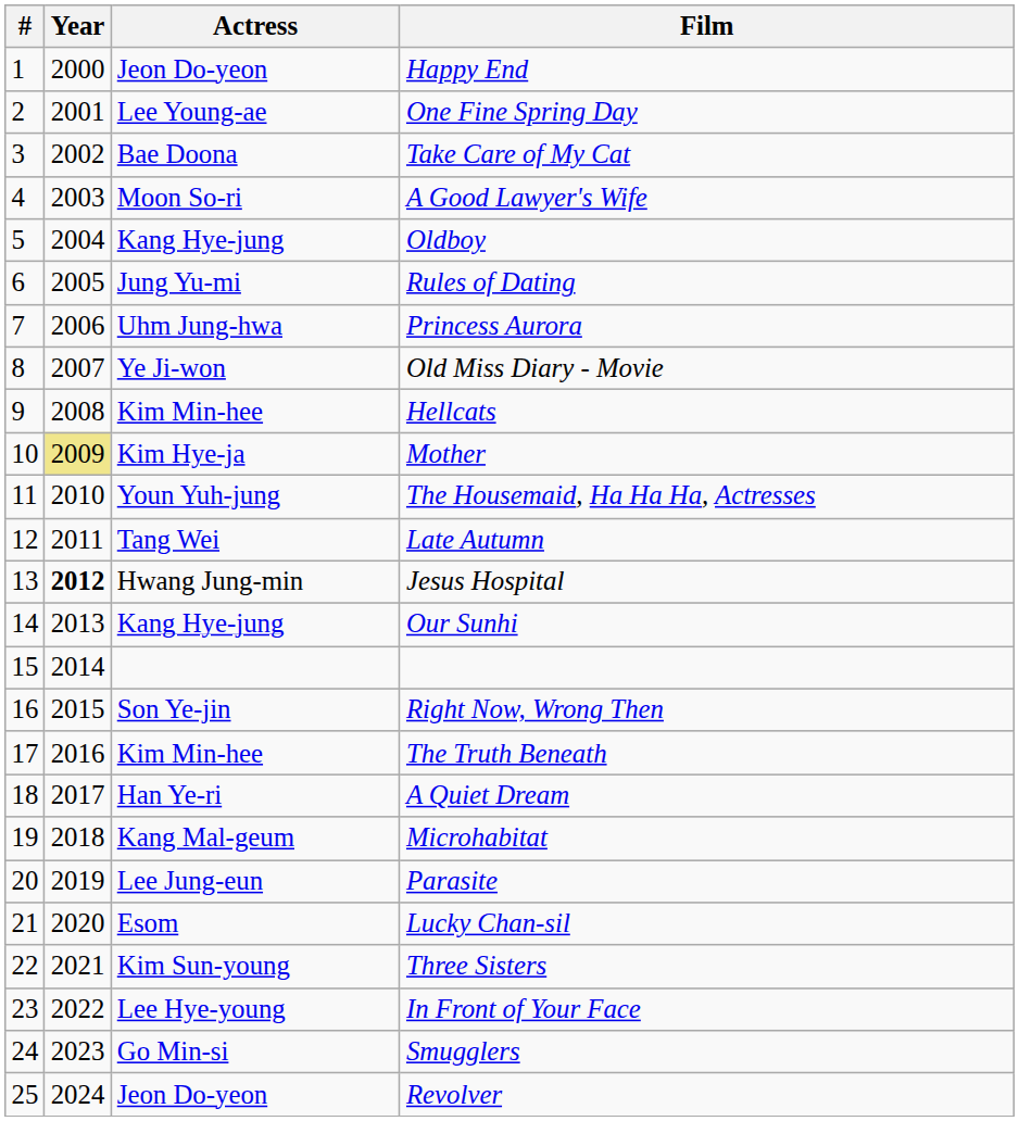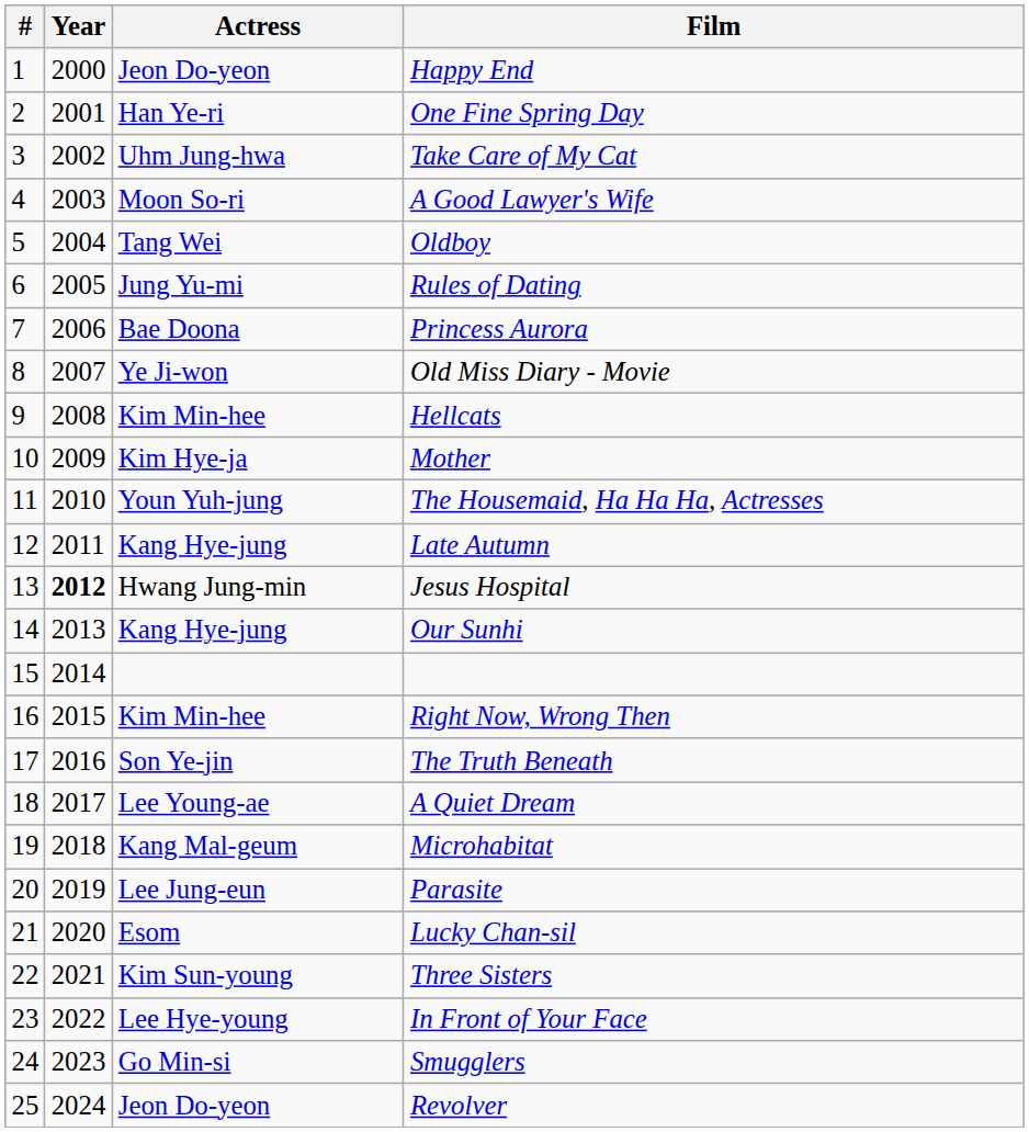 <table class="wikitable" style="width:600px">
 <tr>
 <th width=10>#</th>
 <th width=10>Year</th>
 <th>Actress</th>
 <th>Film</th>
 </tr>
 <tr>
 <td>1</td>
 <td>2000</td>
 <td><a href='#'>Jeon Do-yeon</a></td>
 <td><em><a href='#'>Happy End</a></em></td>
 </tr>
 <tr>
 <td>2</td>
 <td>2001</td>
-<td><a href='#'>Lee Young-ae</a></td>
+<td><a href='#'>Han Ye-ri</a></td>
 <td><em><a href='#'>One Fine Spring Day</a></em></td>
 </tr>
 <tr>
 <td>3</td>
 <td>2002</td>
-<td><a href='#'>Bae Doona</a></td>
+<td><a href='#'>Uhm Jung-hwa</a></td>
 <td><em><a href='#'>Take Care of My Cat</a></em></td>
 </tr>
 <tr>
 <td>4</td>
 <td>2003</td>
 <td><a href='#'>Moon So-ri</a></td>
 <td><em><a href='#'>A Good Lawyer's Wife</a></em></td>
 </tr>
 <tr>
 <td>5</td>
 <td>2004</td>
-<td><a href='#'>Kang Hye-jung</a></td>
+<td><a href='#'>Tang Wei</a></td>
 <td><em><a href='#'>Oldboy</a></em></td>
 </tr>
 <tr>
 <td>6</td>
 <td>2005</td>
 <td><a href='#'>Jung Yu-mi</a></td>
 <td><em><a href='#'>Rules of Dating</a></em></td>
 </tr>
 <tr>
 <td>7</td>
 <td>2006</td>
-<td><a href='#'>Uhm Jung-hwa</a></td>
+<td><a href='#'>Bae Doona</a></td>
 <td><em><a href='#'>Princess Aurora</a></em></td>
 </tr>
 <tr>
 <td>8</td>
 <td>2007</td>
 <td><a href='#'>Ye Ji-won</a></td>
 <td><em>Old Miss Diary - Movie</em></td>
 </tr>
 <tr>
 <td>9</td>
 <td>2008</td>
 <td><a href='#'>Kim Min-hee</a></td>
 <td><em><a href='#'>Hellcats</a></em></td>
 </tr>
 <tr>
 <td>10</td>
-<td style="background: khaki;">2009</td>
+<td>2009</td>
 <td><a href='#'>Kim Hye-ja</a></td>
 <td><em><a href='#'>Mother</a></em></td>
 </tr>
 <tr>
 <td>11</td>
 <td>2010</td>
 <td><a href='#'>Youn Yuh-jung</a></td>
 <td><em><a href='#'>The Housemaid</a>, <a href='#'>Ha Ha Ha</a>, <a href='#'>Actresses</a></em></td>
 </tr>
 <tr>
 <td>12</td>
 <td>2011</td>
-<td><a href='#'>Tang Wei</a></td>
+<td><a href='#'>Kang Hye-jung</a></td>
 <td><em><a href='#'>Late Autumn</a></em></td>
 </tr>
 <tr>
 <td>13</td>
 <td><strong>2012</strong></td>
 <td>Hwang Jung-min</td>
 <td><em>Jesus Hospital</em></td>
 </tr>
 <tr>
 <td>14</td>
 <td>2013</td>
 <td><a href='#'>Kang Hye-jung</a></td>
 <td><em><a href='#'>Our Sunhi</a></em></td>
 </tr>
 <tr>
 <td>15</td>
 <td>2014</td>
 <td></td>
 <td></td>
 </tr>
 <tr>
 <td>16</td>
 <td>2015</td>
-<td><a href='#'>Son Ye-jin</a></td>
+<td><a href='#'>Kim Min-hee</a></td>
 <td><em><a href='#'>Right Now, Wrong Then</a></em></td>
 </tr>
 <tr>
 <td>17</td>
 <td>2016</td>
-<td><a href='#'>Kim Min-hee</a></td>
+<td><a href='#'>Son Ye-jin</a></td>
 <td><em><a href='#'>The Truth Beneath</a></em></td>
 </tr>
 <tr>
 <td>18</td>
 <td>2017</td>
-<td><a href='#'>Han Ye-ri</a></td>
+<td><a href='#'>Lee Young-ae</a></td>
 <td><em><a href='#'>A Quiet Dream</a></em></td>
 </tr>
 <tr>
 <td>19</td>
 <td>2018</td>
 <td><a href='#'>Kang Mal-geum</a></td>
 <td><em><a href='#'>Microhabitat</a></em></td>
 </tr>
 <tr>
 <td>20</td>
 <td>2019</td>
 <td><a href='#'>Lee Jung-eun</a></td>
 <td><em><a href='#'>Parasite</a></em></td>
 </tr>
 <tr>
 <td>21</td>
 <td>2020</td>
 <td><a href='#'>Esom</a></td>
 <td><em><a href='#'>Lucky Chan-sil</a></em></td>
 </tr>
 <tr>
 <td>22</td>
 <td>2021</td>
 <td><a href='#'>Kim Sun-young</a></td>
 <td><em><a href='#'>Three Sisters</a></em></td>
 </tr>
 <tr>
 <td>23</td>
 <td>2022</td>
 <td><a href='#'>Lee Hye-young</a></td>
 <td><em><a href='#'>In Front of Your Face</a></em></td>
 </tr>
 <tr>
 <td>24</td>
 <td>2023</td>
 <td><a href='#'>Go Min-si</a></td>
 <td><em><a href='#'>Smugglers</a></em></td>
 </tr>
 <tr>
 <td>25</td>
 <td>2024</td>
 <td><a href='#'>Jeon Do-yeon</a></td>
 <td><em><a href='#'>Revolver</a></em></td>
 </tr>
 <tr>
 </tr>
 </table>
